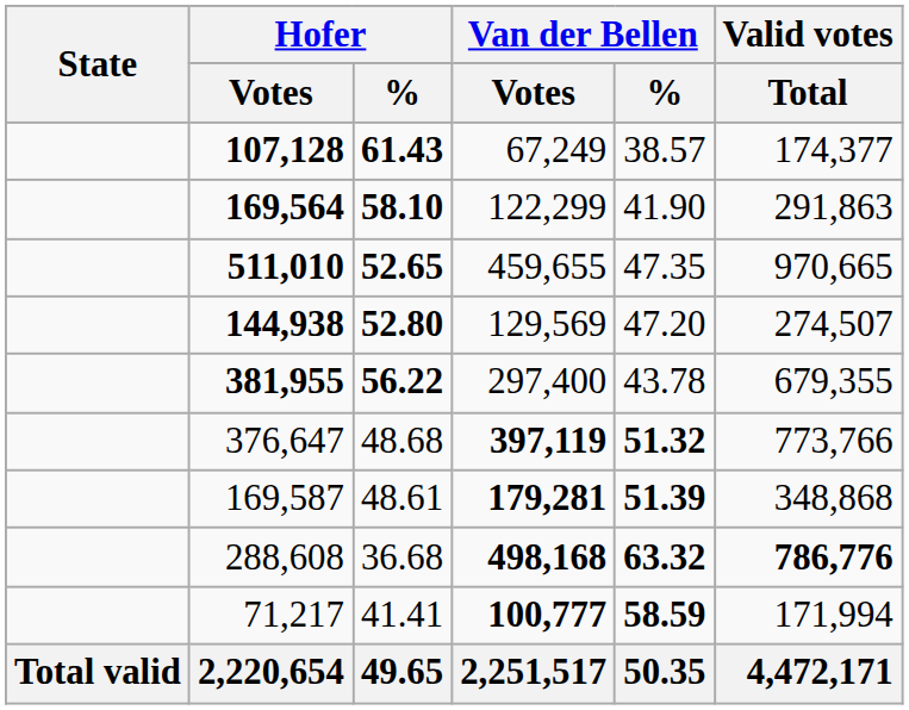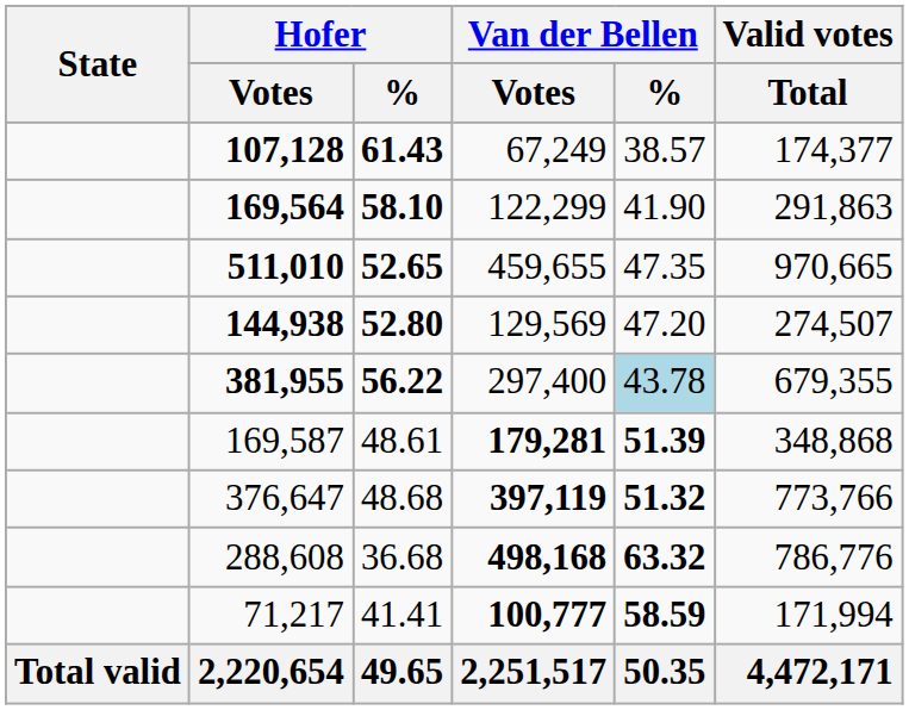 <table class="wikitable sortable" style="text-align:right">
 <tr>
 <th rowspan="2">State</th>
 <th colspan="2"><a href='#'>Hofer</a></th>
 <th colspan="2"><a href='#'>Van der Bellen</a></th>
 <th>Valid votes</th>
 </tr>
 <tr>
 <th>Votes</th>
 <th>%</th>
 <th>Votes</th>
 <th>%</th>
 <th>Total</th>
 </tr>
 <tr>
 <td style="text-align:left"></td>
 <td><strong>107,128</strong></td>
 <td><strong>61.43</strong></td>
 <td>67,249</td>
 <td>38.57</td>
 <td>174,377</td>
 </tr>
 <tr>
 <td style="text-align:left"></td>
 <td><strong>169,564</strong></td>
 <td><strong>58.10</strong></td>
 <td>122,299</td>
 <td>41.90</td>
 <td>291,863</td>
 </tr>
 <tr>
 <td style="text-align:left"></td>
 <td><strong>511,010</strong></td>
 <td><strong>52.65</strong></td>
 <td>459,655</td>
 <td>47.35</td>
 <td>970,665</td>
 </tr>
 <tr>
 <td style="text-align:left"></td>
 <td><strong>144,938</strong></td>
 <td><strong>52.80</strong></td>
 <td>129,569</td>
 <td>47.20</td>
 <td>274,507</td>
 </tr>
 <tr>
 <td style="text-align:left"></td>
 <td><strong>381,955</strong></td>
 <td><strong>56.22</strong></td>
 <td>297,400</td>
-<td>43.78</td>
+<td style="background: lightblue;">43.78</td>
 <td>679,355</td>
+</tr>
+<tr>
+<td style="text-align:left"></td>
+<td>169,587</td>
+<td>48.61</td>
+<td><strong>179,281</strong></td>
+<td><strong>51.39</strong></td>
+<td>348,868</td>
 </tr>
 <tr>
 <td style="text-align:left"></td>
 <td>376,647</td>
 <td>48.68</td>
 <td><strong>397,119</strong></td>
 <td><strong>51.32</strong></td>
 <td>773,766</td>
 </tr>
 <tr>
 <td style="text-align:left"></td>
-<td>169,587</td>
-<td>48.61</td>
-<td><strong>179,281</strong></td>
-<td><strong>51.39</strong></td>
-<td>348,868</td>
-</tr>
-<tr>
-<td style="text-align:left"></td>
 <td>288,608</td>
 <td>36.68</td>
 <td><strong>498,168</strong></td>
 <td><strong>63.32</strong></td>
-<td><strong>786,776</strong></td>
+<td>786,776</td>
 </tr>
 <tr>
 <td style="text-align:left"></td>
 <td>71,217</td>
 <td>41.41</td>
 <td><strong>100,777</strong></td>
 <td><strong>58.59</strong></td>
 <td>171,994</td>
 </tr>
 <tr>
 <th style="text-align:left">Total valid</th>
 <th style="text-align:right">2,220,654</th>
 <th style="text-align:right">49.65</th>
 <th style="text-align:right">2,251,517</th>
 <th style="text-align:right">50.35</th>
 <th style="text-align:right">4,472,171</th>
 </tr>
 </table>
